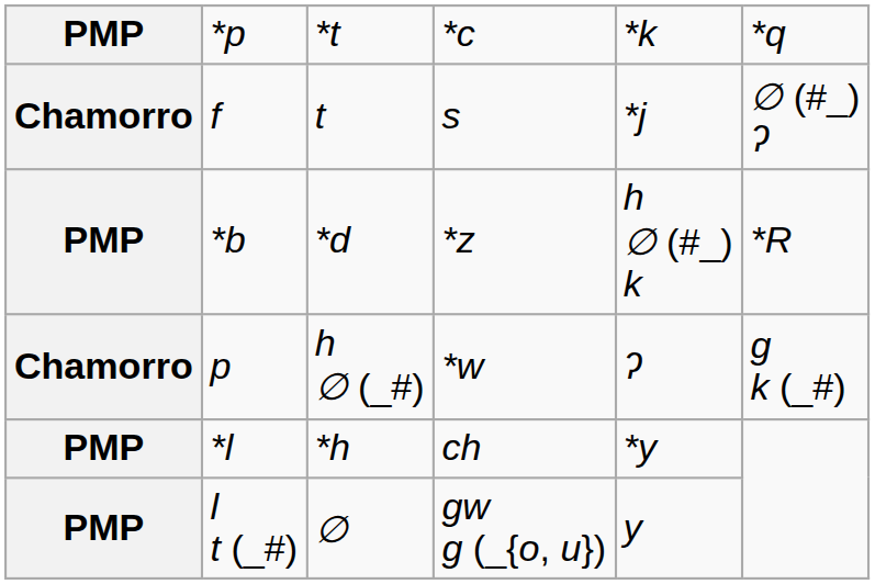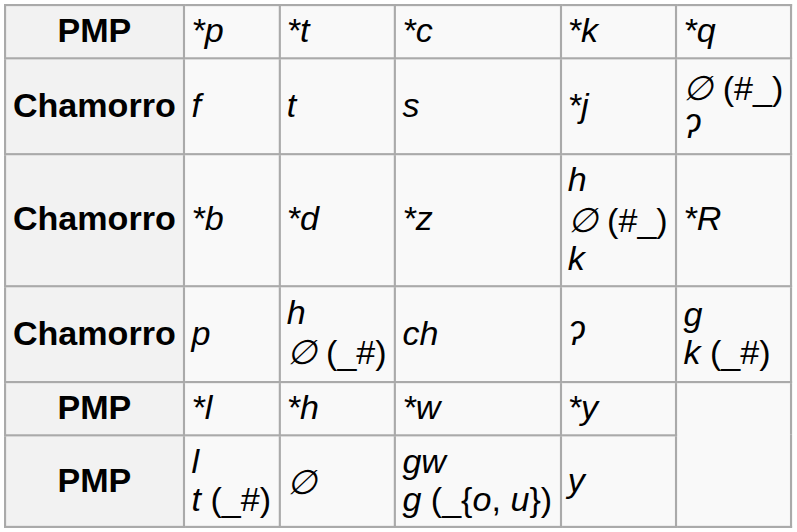 <table class="wikitable">
 <tr>
 <th>PMP</th>
 <td><em>*p</em></td>
 <td><em>*t</em></td>
 <td><em>*c</em></td>
 <td><em>*k</em></td>
 <td><em>*q</em></td>
 </tr>
 <tr>
 <th>Chamorro</th>
 <td><em>f</em></td>
 <td><em>t</em></td>
 <td><em>s</em></td>
 <td><em>*j</em></td>
 <td><em>∅</em> (#_)<br><em>ʔ</em></td>
 </tr>
 <tr>
-<th>PMP</th>
+<th>Chamorro</th>
 <td><em>*b</em></td>
 <td><em>*d</em></td>
 <td><em>*z</em></td>
 <td><em>h</em><br><em>∅</em> (#_)<br><em>k</em></td>
 <td><em>*R</em></td>
 </tr>
 <tr>
 <th>Chamorro</th>
 <td><em>p</em></td>
 <td><em>h</em><br><em>∅</em> (_#)</td>
-<td><em>*w</em></td>
+<td><em>ch</em></td>
 <td><em>ʔ</em></td>
 <td><em>g</em><br><em>k</em> (_#)</td>
 </tr>
 <tr>
 <th>PMP</th>
 <td><em>*l</em></td>
 <td><em>*h</em></td>
-<td><em>ch</em></td>
+<td><em>*w</em></td>
 <td><em>*y</em></td>
 </tr>
 <tr>
 <th>PMP</th>
 <td><em>l</em><br><em>t</em> (_#)</td>
 <td><em>∅</em></td>
 <td><em>gw</em><br><em>g</em> (_{<em>o</em>, <em>u</em>})</td>
 <td><em>y</em> </td>
 </tr>
 </table>
